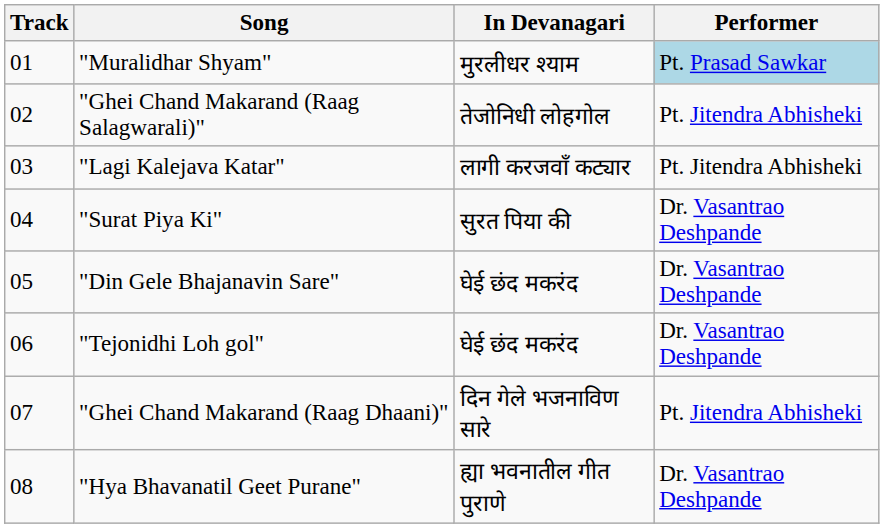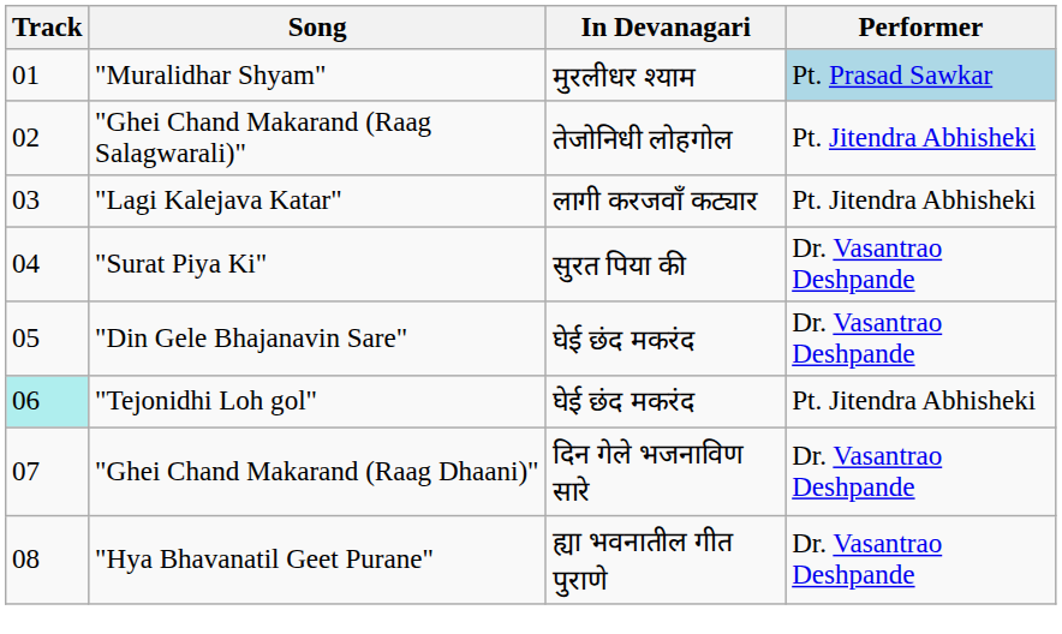 <table class="wikitable sortable">
 <tr>
 <th>Track</th>
 <th>Song</th>
 <th>In Devanagari</th>
 <th>Performer</th>
 </tr>
 <tr>
 <td>01</td>
 <td>"Muralidhar Shyam"</td>
 <td>मुरलीधर श्याम</td>
 <td style="background: lightblue;">Pt. <a href='#'>Prasad Sawkar</a></td>
 </tr>
 <tr>
 <td>02</td>
 <td>"Ghei Chand Makarand (Raag Salagwarali)"</td>
 <td>तेजोनिधी लोहगोल</td>
 <td>Pt. <a href='#'>Jitendra Abhisheki</a></td>
 </tr>
 <tr>
 <td>03</td>
 <td>"Lagi Kalejava Katar"</td>
 <td>लागी करजवाँ कट्यार</td>
 <td>Pt. Jitendra Abhisheki</td>
 </tr>
 <tr>
 <td>04</td>
 <td>"Surat Piya Ki"</td>
 <td>सुरत पिया की</td>
 <td>Dr. <a href='#'>Vasantrao Deshpande</a></td>
 </tr>
 <tr>
 <td>05</td>
 <td>"Din Gele Bhajanavin Sare"</td>
 <td>घेई छंद मकरंद</td>
 <td>Dr. <a href='#'>Vasantrao Deshpande</a></td>
 </tr>
 <tr>
-<td>06</td>
+<td style="background: paleturquoise;">06</td>
 <td>"Tejonidhi Loh gol"</td>
 <td>घेई छंद मकरंद</td>
-<td>Dr. <a href='#'>Vasantrao Deshpande</a></td>
+<td>Pt. Jitendra Abhisheki</td>
 </tr>
 <tr>
 <td>07</td>
 <td>"Ghei Chand Makarand (Raag Dhaani)"</td>
 <td>दिन गेले भजनाविण सारे</td>
-<td>Pt. <a href='#'>Jitendra Abhisheki</a></td>
+<td>Dr. <a href='#'>Vasantrao Deshpande</a></td>
 </tr>
 <tr>
 <td>08</td>
 <td>"Hya Bhavanatil Geet Purane"</td>
 <td>ह्या भवनातील गीत पुराणे</td>
 <td>Dr. <a href='#'>Vasantrao Deshpande</a></td>
 </tr>
 </table>
